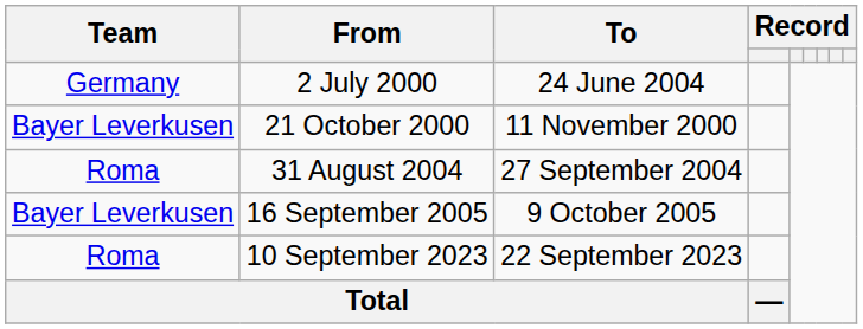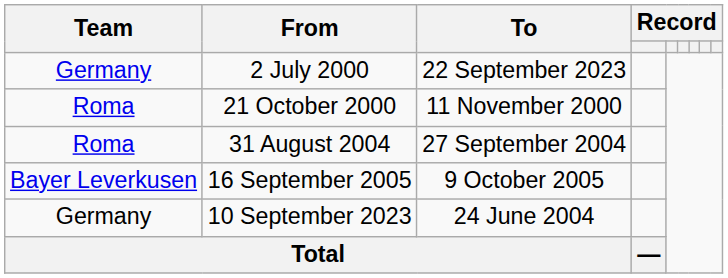 <table class="wikitable" style="text-align: center">
 <tr>
 <th rowspan="2">Team</th>
 <th rowspan="2">From</th>
 <th rowspan="2">To</th>
 <th colspan="6">Record</th>
 </tr>
 <tr>
 <th></th>
 <th></th>
 <th></th>
 <th></th>
 <th></th>
 <th></th>
 </tr>
 <tr>
 <td><a href='#'>Germany</a></td>
 <td>2 July 2000</td>
-<td>24 June 2004<br></td>
+<td>22 September 2023<br></td>
 <td></td>
 </tr>
 <tr>
-<td><a href='#'>Bayer Leverkusen</a></td>
+<td><a href='#'>Roma</a></td>
 <td>21 October 2000</td>
 <td>11 November 2000<br></td>
 <td></td>
 </tr>
 <tr>
 <td><a href='#'>Roma</a></td>
 <td>31 August 2004</td>
 <td>27 September 2004<br></td>
 <td></td>
 </tr>
 <tr>
 <td><a href='#'>Bayer Leverkusen</a></td>
 <td>16 September 2005</td>
 <td>9 October 2005<br></td>
 <td></td>
 </tr>
 <tr>
-<td><a href='#'>Roma</a></td>
+<td>Germany</td>
 <td>10 September 2023</td>
-<td>22 September 2023<br></td>
+<td>24 June 2004<br></td>
 <td></td>
 </tr>
 <tr>
 <th colspan="3">Total<br></th>
 <th>—</th>
 </tr>
 </table>
